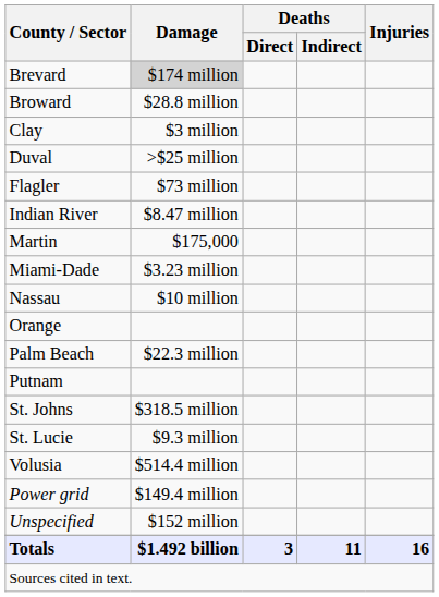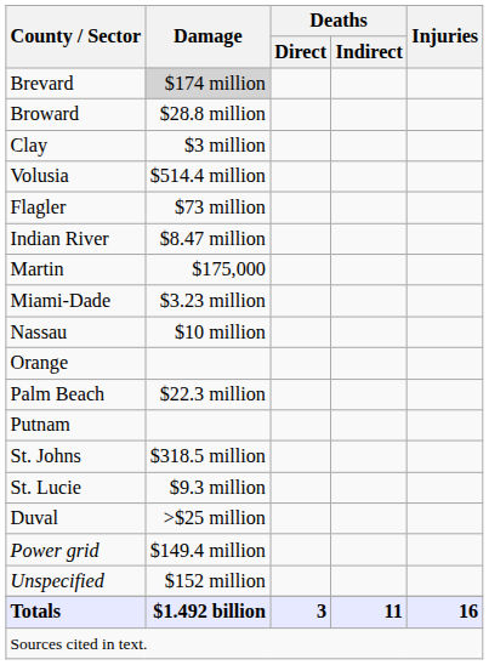 <table class="wikitable sortable collapsible" style="margin: 1em auto 1em auto;">
 <tr>
 <th scope="col" rowspan="2">County / Sector</th>
 <th scope="col" rowspan="2">Damage</th>
 <th scope="col" colspan="2">Deaths</th>
 <th scope="col" rowspan="2">Injuries</th>
 </tr>
 <tr>
 <th scope="col">Direct</th>
 <th scope="col">Indirect</th>
 </tr>
 <tr>
 <td scope="row">Brevard</td>
 <td align="right" style="background: lightgrey;"> $174 million</td>
 <td align="right"></td>
 <td align="right"></td>
 <td align="right"></td>
 </tr>
 <tr>
 <td scope="row">Broward</td>
 <td align="right"> $28.8 million</td>
 <td align="right"></td>
 <td align="right"></td>
 <td align="right"></td>
 </tr>
 <tr>
 <td scope="row">Clay</td>
 <td align="right"> $3 million</td>
 <td align="right"></td>
 <td align="right"></td>
 <td align="right"></td>
 </tr>
 <tr>
-<td scope="row">Duval</td>
-<td align="right"> >$25 million</td>
+<td scope="row">Volusia</td>
+<td align="right"> $514.4 million</td>
 <td align="right"></td>
 <td align="right"></td>
 <td align="right"></td>
 </tr>
 <tr>
 <td scope="row">Flagler</td>
 <td align="right"> $73 million</td>
 <td align="right"></td>
 <td align="right"></td>
 <td align="right"></td>
 </tr>
 <tr>
 <td scope="row">Indian River</td>
 <td align="right"> $8.47 million</td>
 <td align="right"></td>
 <td align="right"></td>
 <td align="right"></td>
 </tr>
 <tr>
 <td scope="row">Martin</td>
 <td align="right"> $175,000</td>
 <td align="right"></td>
 <td align="right"></td>
 <td align="right"></td>
 </tr>
 <tr>
 <td scope="row">Miami-Dade</td>
 <td align="right"> $3.23 million</td>
 <td align="right"></td>
 <td align="right"></td>
 <td align="right"></td>
 </tr>
 <tr>
 <td scope="row">Nassau</td>
 <td align="right"> $10 million</td>
 <td align="right"></td>
 <td align="right"></td>
 <td align="right"></td>
 </tr>
 <tr>
 <td scope="row">Orange</td>
 <td></td>
 <td align="right"></td>
 <td align="right"></td>
 <td align="right"></td>
 </tr>
 <tr>
 <td scope="row">Palm Beach</td>
 <td align="right"> $22.3 million</td>
 <td align="right"></td>
 <td align="right"></td>
 <td align="right"></td>
 </tr>
 <tr>
 <td scope="row">Putnam</td>
 <td></td>
 <td align="right"></td>
 <td align="right"></td>
 <td align="right"></td>
 </tr>
 <tr>
 <td scope="row">St. Johns</td>
 <td align="right"> $318.5 million</td>
 <td align="right"></td>
 <td align="right"></td>
 <td align="right"></td>
 </tr>
 <tr>
 <td scope="row">St. Lucie</td>
 <td align="right"> $9.3 million</td>
 <td align="right"></td>
 <td align="right"></td>
 <td align="right"></td>
 </tr>
 <tr>
-<td scope="row">Volusia</td>
-<td align="right"> $514.4 million</td>
+<td scope="row">Duval</td>
+<td align="right"> >$25 million</td>
 <td align="right"></td>
 <td align="right"></td>
 <td align="right"></td>
 </tr>
 <tr>
 <td scope="row"><em>Power grid</em></td>
 <td align="right"> $149.4 million</td>
 <td align="right"></td>
 <td align="right"></td>
 <td align="right"></td>
 </tr>
 <tr>
 <td scope="row"><em>Unspecified</em></td>
 <td align="right"> $152 million</td>
 <td align="right"></td>
 <td align="right"></td>
 <td align="right"></td>
 </tr>
 <tr>
 </tr>
 <tr class="sortbottom" bgcolor="#e6e9ff">
 <td><strong>Totals</strong></td>
 <td align="right"><strong>$1.492 billion</strong></td>
 <td align="right"><strong>3</strong></td>
 <td align="right"><strong>11</strong></td>
 <td align="right"><strong>16</strong></td>
 </tr>
 <tr class="sortbottom">
 <td colspan = 5><small>Sources cited in text.</small></td>
 </tr>
 </table>
